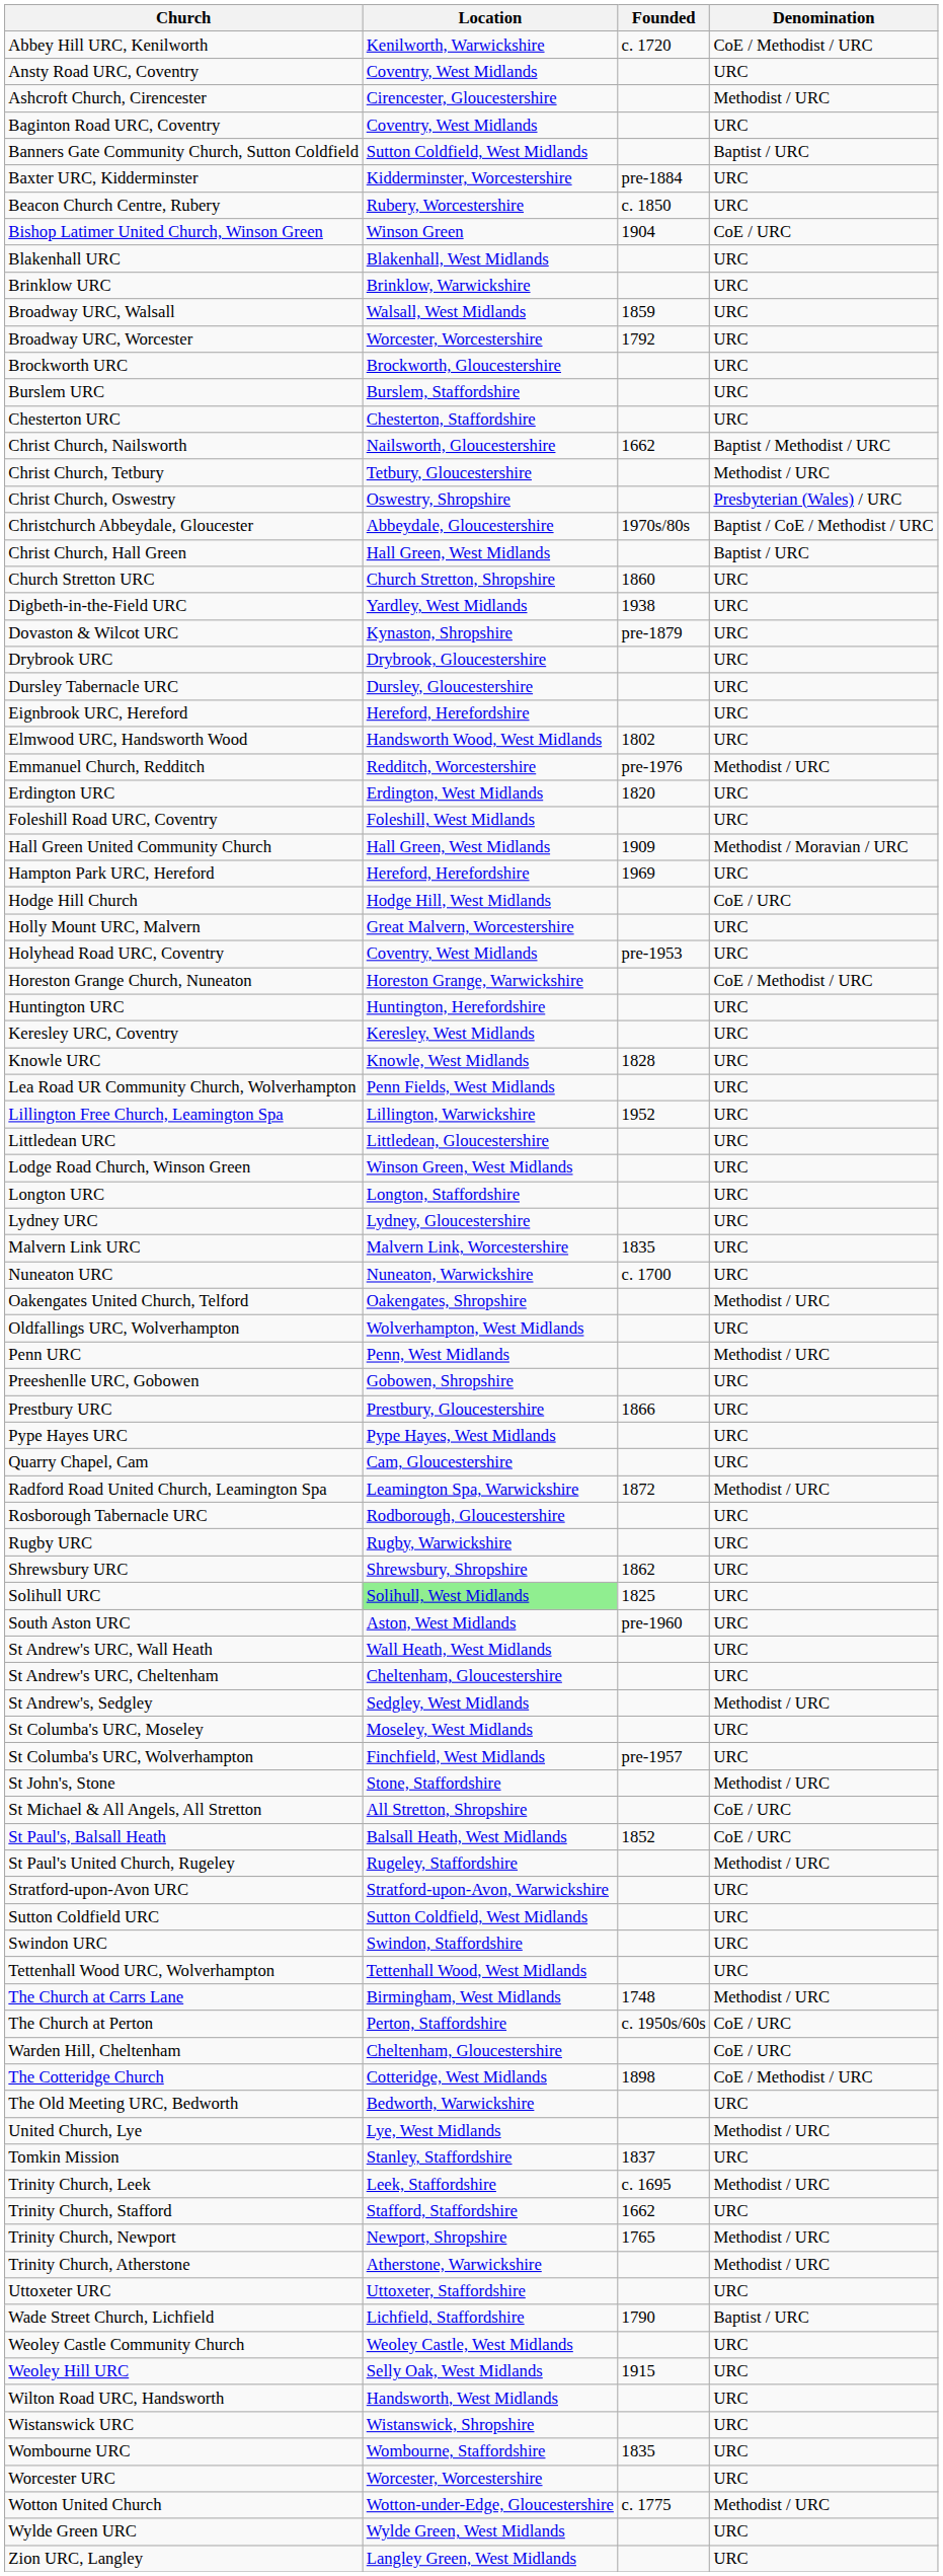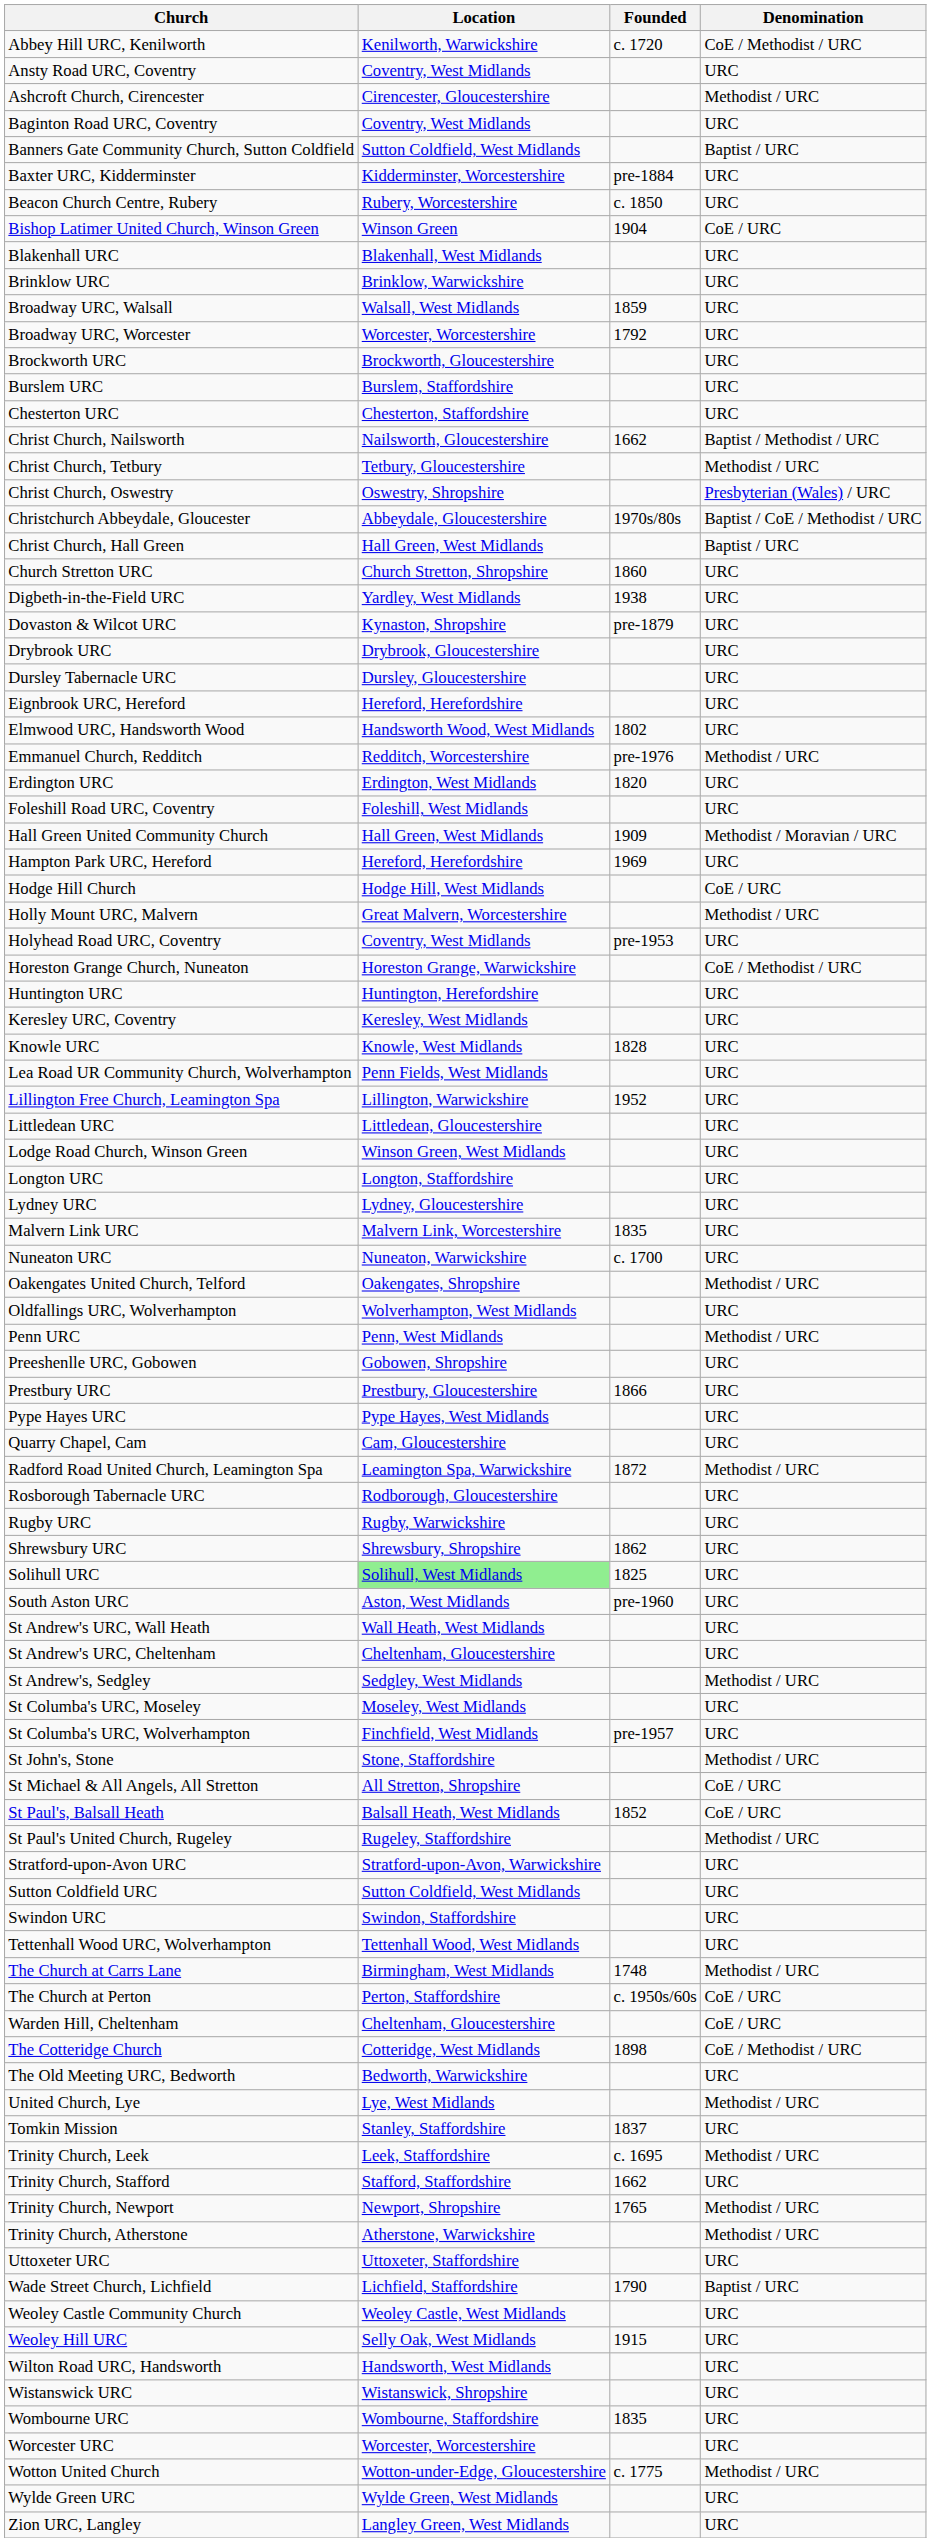 <table class="wikitable sortable">
 <tr>
 <th>Church</th>
 <th>Location</th>
 <th>Founded</th>
 <th>Denomination</th>
 </tr>
 <tr>
 <td>Abbey Hill URC, Kenilworth</td>
 <td><a href='#'>Kenilworth, Warwickshire</a></td>
 <td>c. 1720</td>
 <td>CoE / Methodist / URC</td>
 </tr>
 <tr>
 <td>Ansty Road URC, Coventry</td>
 <td><a href='#'>Coventry, West Midlands</a></td>
 <td></td>
 <td>URC</td>
 </tr>
 <tr>
 <td>Ashcroft Church, Cirencester</td>
 <td><a href='#'>Cirencester, Gloucestershire</a></td>
 <td></td>
 <td>Methodist / URC</td>
 </tr>
 <tr>
 <td>Baginton Road URC, Coventry</td>
 <td><a href='#'>Coventry, West Midlands</a></td>
 <td></td>
 <td>URC</td>
 </tr>
 <tr>
 <td>Banners Gate Community Church, Sutton Coldfield</td>
 <td><a href='#'>Sutton Coldfield, West Midlands</a></td>
 <td></td>
 <td>Baptist / URC</td>
 </tr>
 <tr>
 <td>Baxter URC, Kidderminster</td>
 <td><a href='#'>Kidderminster, Worcestershire</a></td>
 <td>pre-1884</td>
 <td>URC</td>
 </tr>
 <tr>
 <td>Beacon Church Centre, Rubery</td>
 <td><a href='#'>Rubery, Worcestershire</a></td>
 <td>c. 1850</td>
 <td>URC</td>
 </tr>
 <tr>
 <td><a href='#'>Bishop Latimer United Church, Winson Green</a></td>
 <td><a href='#'>Winson Green</a></td>
 <td>1904</td>
 <td>CoE / URC</td>
 </tr>
 <tr>
 <td>Blakenhall URC</td>
 <td><a href='#'>Blakenhall, West Midlands</a></td>
 <td></td>
 <td>URC</td>
 </tr>
 <tr>
 <td>Brinklow URC</td>
 <td><a href='#'>Brinklow, Warwickshire</a></td>
 <td></td>
 <td>URC</td>
 </tr>
 <tr>
 <td>Broadway URC, Walsall</td>
 <td><a href='#'>Walsall, West Midlands</a></td>
 <td>1859</td>
 <td>URC</td>
 </tr>
 <tr>
 <td>Broadway URC, Worcester</td>
 <td><a href='#'>Worcester, Worcestershire</a></td>
 <td>1792</td>
 <td>URC</td>
 </tr>
 <tr>
 <td>Brockworth URC</td>
 <td><a href='#'>Brockworth, Gloucestershire</a></td>
 <td></td>
 <td>URC</td>
 </tr>
 <tr>
 <td>Burslem URC</td>
 <td><a href='#'>Burslem, Staffordshire</a></td>
 <td></td>
 <td>URC</td>
 </tr>
 <tr>
 <td>Chesterton URC</td>
 <td><a href='#'>Chesterton, Staffordshire</a></td>
 <td></td>
 <td>URC</td>
 </tr>
 <tr>
 <td>Christ Church, Nailsworth</td>
 <td><a href='#'>Nailsworth, Gloucestershire</a></td>
 <td>1662</td>
 <td>Baptist / Methodist / URC</td>
 </tr>
 <tr>
 <td>Christ Church, Tetbury</td>
 <td><a href='#'>Tetbury, Gloucestershire</a></td>
 <td></td>
 <td>Methodist / URC</td>
 </tr>
 <tr>
 <td>Christ Church, Oswestry</td>
 <td><a href='#'>Oswestry, Shropshire</a></td>
 <td></td>
 <td><a href='#'>Presbyterian (Wales)</a> / URC</td>
 </tr>
 <tr>
 <td>Christchurch Abbeydale, Gloucester</td>
 <td><a href='#'>Abbeydale, Gloucestershire</a></td>
 <td>1970s/80s</td>
 <td>Baptist / CoE / Methodist / URC</td>
 </tr>
 <tr>
 <td>Christ Church, Hall Green</td>
 <td><a href='#'>Hall Green, West Midlands</a></td>
 <td></td>
 <td>Baptist / URC</td>
 </tr>
 <tr>
 <td>Church Stretton URC</td>
 <td><a href='#'>Church Stretton, Shropshire</a></td>
 <td>1860</td>
 <td>URC</td>
 </tr>
 <tr>
 <td>Digbeth-in-the-Field URC</td>
 <td><a href='#'>Yardley, West Midlands</a></td>
 <td>1938</td>
 <td>URC</td>
 </tr>
 <tr>
 <td>Dovaston & Wilcot URC</td>
 <td><a href='#'>Kynaston, Shropshire</a></td>
 <td>pre-1879</td>
 <td>URC</td>
 </tr>
 <tr>
 <td>Drybrook URC</td>
 <td><a href='#'>Drybrook, Gloucestershire</a></td>
 <td></td>
 <td>URC</td>
 </tr>
 <tr>
 <td>Dursley Tabernacle URC</td>
 <td><a href='#'>Dursley, Gloucestershire</a></td>
 <td></td>
 <td>URC</td>
 </tr>
 <tr>
 <td>Eignbrook URC, Hereford</td>
 <td><a href='#'>Hereford, Herefordshire</a></td>
 <td></td>
 <td>URC</td>
 </tr>
 <tr>
 <td>Elmwood URC, Handsworth Wood</td>
 <td><a href='#'>Handsworth Wood, West Midlands</a></td>
 <td>1802</td>
 <td>URC</td>
 </tr>
 <tr>
 <td>Emmanuel Church, Redditch</td>
 <td><a href='#'>Redditch, Worcestershire</a></td>
 <td>pre-1976</td>
 <td>Methodist / URC</td>
 </tr>
 <tr>
 <td>Erdington URC</td>
 <td><a href='#'>Erdington, West Midlands</a></td>
 <td>1820</td>
 <td>URC</td>
 </tr>
 <tr>
 <td>Foleshill Road URC, Coventry</td>
 <td><a href='#'>Foleshill, West Midlands</a></td>
 <td></td>
 <td>URC</td>
 </tr>
 <tr>
 <td>Hall Green United Community Church</td>
 <td><a href='#'>Hall Green, West Midlands</a></td>
 <td>1909</td>
 <td>Methodist / Moravian / URC</td>
 </tr>
 <tr>
 <td>Hampton Park URC, Hereford</td>
 <td><a href='#'>Hereford, Herefordshire</a></td>
 <td>1969</td>
 <td>URC</td>
 </tr>
 <tr>
 <td>Hodge Hill Church</td>
 <td><a href='#'>Hodge Hill, West Midlands</a></td>
 <td></td>
 <td>CoE / URC</td>
 </tr>
 <tr>
 <td>Holly Mount URC, Malvern</td>
 <td><a href='#'>Great Malvern, Worcestershire</a></td>
 <td></td>
-<td>URC</td>
+<td>Methodist / URC</td>
 </tr>
 <tr>
 <td>Holyhead Road URC, Coventry</td>
 <td><a href='#'>Coventry, West Midlands</a></td>
 <td>pre-1953</td>
 <td>URC</td>
 </tr>
 <tr>
 <td>Horeston Grange Church, Nuneaton</td>
 <td><a href='#'>Horeston Grange, Warwickshire</a></td>
 <td></td>
 <td>CoE / Methodist / URC</td>
 </tr>
 <tr>
 <td>Huntington URC</td>
 <td><a href='#'>Huntington, Herefordshire</a></td>
 <td></td>
 <td>URC</td>
 </tr>
 <tr>
 <td>Keresley URC, Coventry</td>
 <td><a href='#'>Keresley, West Midlands</a></td>
 <td></td>
 <td>URC</td>
 </tr>
 <tr>
 <td>Knowle URC</td>
 <td><a href='#'>Knowle, West Midlands</a></td>
 <td>1828</td>
 <td>URC</td>
 </tr>
 <tr>
 <td>Lea Road UR Community Church, Wolverhampton</td>
 <td><a href='#'>Penn Fields, West Midlands</a></td>
 <td></td>
 <td>URC</td>
 </tr>
 <tr>
 <td><a href='#'>Lillington Free Church, Leamington Spa</a></td>
 <td><a href='#'>Lillington, Warwickshire</a></td>
 <td>1952</td>
 <td>URC</td>
 </tr>
 <tr>
 <td>Littledean URC</td>
 <td><a href='#'>Littledean, Gloucestershire</a></td>
 <td></td>
 <td>URC</td>
 </tr>
 <tr>
 <td>Lodge Road Church, Winson Green</td>
 <td><a href='#'>Winson Green, West Midlands</a></td>
 <td></td>
 <td>URC</td>
 </tr>
 <tr>
 <td>Longton URC</td>
 <td><a href='#'>Longton, Staffordshire</a></td>
 <td></td>
 <td>URC</td>
 </tr>
 <tr>
 <td>Lydney URC</td>
 <td><a href='#'>Lydney, Gloucestershire</a></td>
 <td></td>
 <td>URC</td>
 </tr>
 <tr>
 <td>Malvern Link URC</td>
 <td><a href='#'>Malvern Link, Worcestershire</a></td>
 <td>1835</td>
 <td>URC</td>
 </tr>
 <tr>
 <td>Nuneaton URC</td>
 <td><a href='#'>Nuneaton, Warwickshire</a></td>
 <td>c. 1700</td>
 <td>URC</td>
 </tr>
 <tr>
 <td>Oakengates United Church, Telford</td>
 <td><a href='#'>Oakengates, Shropshire</a></td>
 <td></td>
 <td>Methodist / URC</td>
 </tr>
 <tr>
 <td>Oldfallings URC, Wolverhampton</td>
 <td><a href='#'>Wolverhampton, West Midlands</a></td>
 <td></td>
 <td>URC</td>
 </tr>
 <tr>
 <td>Penn URC</td>
 <td><a href='#'>Penn, West Midlands</a></td>
 <td></td>
 <td>Methodist / URC</td>
 </tr>
 <tr>
 <td>Preeshenlle URC, Gobowen</td>
 <td><a href='#'>Gobowen, Shropshire</a></td>
 <td></td>
 <td>URC</td>
 </tr>
 <tr>
 <td>Prestbury URC</td>
 <td><a href='#'>Prestbury, Gloucestershire</a></td>
 <td>1866</td>
 <td>URC</td>
 </tr>
 <tr>
 <td>Pype Hayes URC</td>
 <td><a href='#'>Pype Hayes, West Midlands</a></td>
 <td></td>
 <td>URC</td>
 </tr>
 <tr>
 <td>Quarry Chapel, Cam</td>
 <td><a href='#'>Cam, Gloucestershire</a></td>
 <td></td>
 <td>URC</td>
 </tr>
 <tr>
 <td>Radford Road United Church, Leamington Spa</td>
 <td><a href='#'>Leamington Spa, Warwickshire</a></td>
 <td>1872</td>
 <td>Methodist / URC</td>
 </tr>
 <tr>
 <td>Rosborough Tabernacle URC</td>
 <td><a href='#'>Rodborough, Gloucestershire</a></td>
 <td></td>
 <td>URC</td>
 </tr>
 <tr>
 <td>Rugby URC</td>
 <td><a href='#'>Rugby, Warwickshire</a></td>
 <td></td>
 <td>URC</td>
 </tr>
 <tr>
 <td>Shrewsbury URC</td>
 <td><a href='#'>Shrewsbury, Shropshire</a></td>
 <td>1862</td>
 <td>URC</td>
 </tr>
 <tr>
 <td>Solihull URC</td>
 <td style="background: lightgreen;"><a href='#'>Solihull, West Midlands</a></td>
 <td>1825</td>
 <td>URC</td>
 </tr>
 <tr>
 <td>South Aston URC</td>
 <td><a href='#'>Aston, West Midlands</a></td>
 <td>pre-1960</td>
 <td>URC</td>
 </tr>
 <tr>
 <td>St Andrew's URC, Wall Heath</td>
 <td><a href='#'>Wall Heath, West Midlands</a></td>
 <td></td>
 <td>URC</td>
 </tr>
 <tr>
 <td>St Andrew's URC, Cheltenham</td>
 <td><a href='#'>Cheltenham, Gloucestershire</a></td>
 <td></td>
 <td>URC</td>
 </tr>
 <tr>
 <td>St Andrew's, Sedgley</td>
 <td><a href='#'>Sedgley, West Midlands</a></td>
 <td></td>
 <td>Methodist / URC</td>
 </tr>
 <tr>
 <td>St Columba's URC, Moseley</td>
 <td><a href='#'>Moseley, West Midlands</a></td>
 <td></td>
 <td>URC</td>
 </tr>
 <tr>
 <td>St Columba's URC, Wolverhampton</td>
 <td><a href='#'>Finchfield, West Midlands</a></td>
 <td>pre-1957</td>
 <td>URC</td>
 </tr>
 <tr>
 <td>St John's, Stone</td>
 <td><a href='#'>Stone, Staffordshire</a></td>
 <td></td>
 <td>Methodist / URC</td>
 </tr>
 <tr>
 <td>St Michael & All Angels, All Stretton</td>
 <td><a href='#'>All Stretton, Shropshire</a></td>
 <td></td>
 <td>CoE / URC</td>
 </tr>
 <tr>
 <td><a href='#'>St Paul's, Balsall Heath</a></td>
 <td><a href='#'>Balsall Heath, West Midlands</a></td>
 <td>1852</td>
 <td>CoE / URC</td>
 </tr>
 <tr>
 <td>St Paul's United Church, Rugeley</td>
 <td><a href='#'>Rugeley, Staffordshire</a></td>
 <td></td>
 <td>Methodist / URC</td>
 </tr>
 <tr>
 <td>Stratford-upon-Avon URC</td>
 <td><a href='#'>Stratford-upon-Avon, Warwickshire</a></td>
 <td></td>
 <td>URC</td>
 </tr>
 <tr>
 <td>Sutton Coldfield URC</td>
 <td><a href='#'>Sutton Coldfield, West Midlands</a></td>
 <td></td>
 <td>URC</td>
 </tr>
 <tr>
 <td>Swindon URC</td>
 <td><a href='#'>Swindon, Staffordshire</a></td>
 <td></td>
 <td>URC</td>
 </tr>
 <tr>
 <td>Tettenhall Wood URC, Wolverhampton</td>
 <td><a href='#'>Tettenhall Wood, West Midlands</a></td>
 <td></td>
 <td>URC</td>
 </tr>
 <tr>
 <td><a href='#'>The Church at Carrs Lane</a></td>
 <td><a href='#'>Birmingham, West Midlands</a></td>
 <td>1748</td>
 <td>Methodist / URC</td>
 </tr>
 <tr>
 <td>The Church at Perton</td>
 <td><a href='#'>Perton, Staffordshire</a></td>
 <td>c. 1950s/60s</td>
 <td>CoE / URC</td>
 </tr>
 <tr>
 <td>Warden Hill, Cheltenham</td>
 <td><a href='#'>Cheltenham, Gloucestershire</a></td>
 <td></td>
 <td>CoE / URC</td>
 </tr>
 <tr>
 <td><a href='#'>The Cotteridge Church</a></td>
 <td><a href='#'>Cotteridge, West Midlands</a></td>
 <td>1898</td>
 <td>CoE / Methodist / URC</td>
 </tr>
 <tr>
 <td>The Old Meeting URC, Bedworth</td>
 <td><a href='#'>Bedworth, Warwickshire</a></td>
 <td></td>
 <td>URC</td>
 </tr>
 <tr>
 <td>United Church, Lye</td>
 <td><a href='#'>Lye, West Midlands</a></td>
 <td></td>
 <td>Methodist / URC</td>
 </tr>
 <tr>
 <td>Tomkin Mission</td>
 <td><a href='#'>Stanley, Staffordshire</a></td>
 <td>1837</td>
 <td>URC</td>
 </tr>
 <tr>
 <td>Trinity Church, Leek</td>
 <td><a href='#'>Leek, Staffordshire</a></td>
 <td>c. 1695</td>
 <td>Methodist / URC</td>
 </tr>
 <tr>
 <td>Trinity Church, Stafford</td>
 <td><a href='#'>Stafford, Staffordshire</a></td>
 <td>1662</td>
 <td>URC</td>
 </tr>
 <tr>
 <td>Trinity Church, Newport</td>
 <td><a href='#'>Newport, Shropshire</a></td>
 <td>1765</td>
 <td>Methodist / URC</td>
 </tr>
 <tr>
 <td>Trinity Church, Atherstone</td>
 <td><a href='#'>Atherstone, Warwickshire</a></td>
 <td></td>
 <td>Methodist / URC</td>
 </tr>
 <tr>
 <td>Uttoxeter URC</td>
 <td><a href='#'>Uttoxeter, Staffordshire</a></td>
 <td></td>
 <td>URC</td>
 </tr>
 <tr>
 <td>Wade Street Church, Lichfield</td>
 <td><a href='#'>Lichfield, Staffordshire</a></td>
 <td>1790</td>
 <td>Baptist / URC</td>
 </tr>
 <tr>
 <td>Weoley Castle Community Church</td>
 <td><a href='#'>Weoley Castle, West Midlands</a></td>
 <td></td>
 <td>URC</td>
 </tr>
 <tr>
 <td><a href='#'>Weoley Hill URC</a></td>
 <td><a href='#'>Selly Oak, West Midlands</a></td>
 <td>1915</td>
 <td>URC</td>
 </tr>
 <tr>
 <td>Wilton Road URC, Handsworth</td>
 <td><a href='#'>Handsworth, West Midlands</a></td>
 <td></td>
 <td>URC</td>
 </tr>
 <tr>
 <td>Wistanswick URC</td>
 <td><a href='#'>Wistanswick, Shropshire</a></td>
 <td></td>
 <td>URC</td>
 </tr>
 <tr>
 <td>Wombourne URC</td>
 <td><a href='#'>Wombourne, Staffordshire</a></td>
 <td>1835</td>
 <td>URC</td>
 </tr>
 <tr>
 <td>Worcester URC</td>
 <td><a href='#'>Worcester, Worcestershire</a></td>
 <td></td>
 <td>URC</td>
 </tr>
 <tr>
 <td>Wotton United Church</td>
 <td><a href='#'>Wotton-under-Edge, Gloucestershire</a></td>
 <td>c. 1775</td>
 <td>Methodist / URC</td>
 </tr>
 <tr>
 <td>Wylde Green URC</td>
 <td><a href='#'>Wylde Green, West Midlands</a></td>
 <td></td>
 <td>URC</td>
 </tr>
 <tr>
 <td>Zion URC, Langley</td>
 <td><a href='#'>Langley Green, West Midlands</a></td>
 <td></td>
 <td>URC</td>
 </tr>
 </table>
